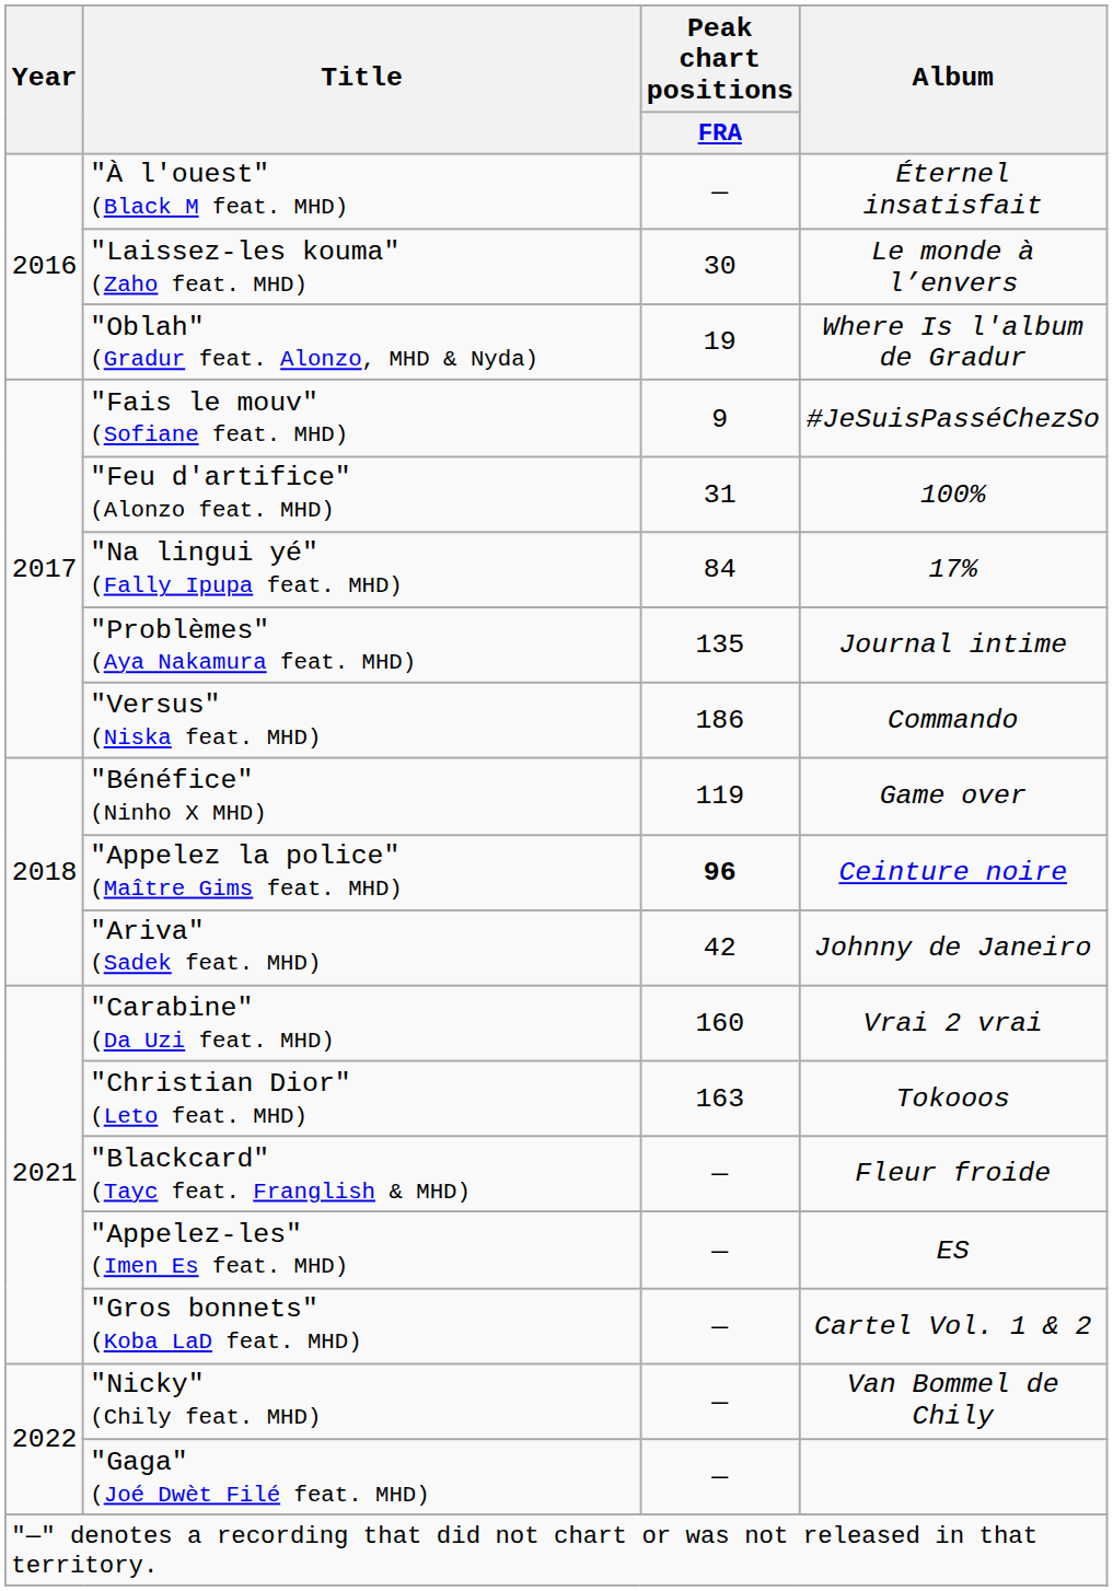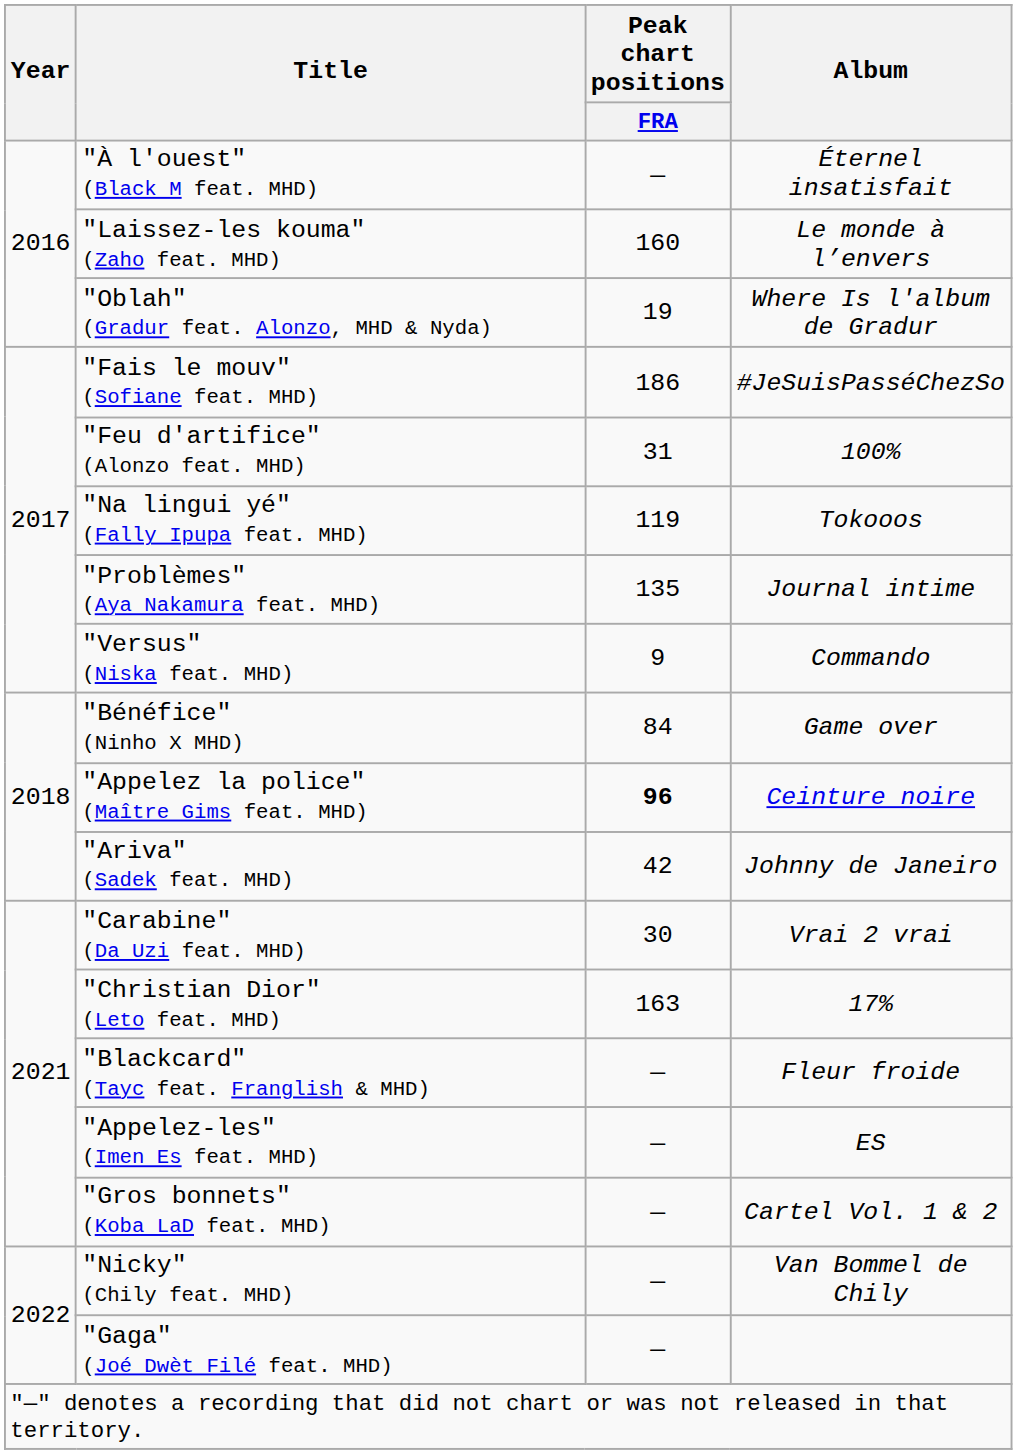 <table class="wikitable">
 <tr>
 <th align="center" rowspan="2" width="10">Year</th>
 <th align="center" rowspan="2" width="260">Title</th>
 <th align="center" width="20">Peak chart positions</th>
 <th align="center" rowspan="2" width="100">Album</th>
 </tr>
 <tr>
 <th scope="col" style="width:3em;font-size:90%;"><a href='#'>FRA</a><br></th>
 </tr>
 <tr>
 <td style="text-align:center;" rowspan=3>2016</td>
 <td>"À l'ouest"<br><small>(<a href='#'>Black M</a> feat. MHD)</small></td>
 <td style="text-align:center;">—</td>
 <td style="text-align:center;"><em>Éternel insatisfait</em></td>
 </tr>
 <tr>
 <td>"Laissez-les kouma"<br><small>(<a href='#'>Zaho</a> feat. MHD)</small></td>
-<td style="text-align:center;">30</td>
+<td style="text-align:center;">160</td>
 <td style="text-align:center;"><em>Le monde à l’envers</em></td>
 </tr>
 <tr>
 <td>"Oblah"<br><small>(<a href='#'>Gradur</a> feat. <a href='#'>Alonzo</a>, MHD & Nyda)</small></td>
 <td style="text-align:center;">19</td>
 <td style="text-align:center;"><em>Where Is l'album de Gradur</em></td>
 </tr>
 <tr>
 <td style="text-align:center;" rowspan=5>2017</td>
 <td>"Fais le mouv"<br><small>(<a href='#'>Sofiane</a> feat. MHD)</small></td>
-<td style="text-align:center;">9</td>
+<td style="text-align:center;">186</td>
 <td style="text-align:center;"><em>#JeSuisPasséChezSo</em></td>
 </tr>
 <tr>
 <td>"Feu d'artifice"<br><small>(Alonzo feat. MHD)</small></td>
 <td style="text-align:center;">31</td>
 <td style="text-align:center;"><em>100%</em></td>
 </tr>
 <tr>
 <td>"Na lingui yé"<br><small>(<a href='#'>Fally Ipupa</a> feat. MHD)</small></td>
-<td style="text-align:center;">84</td>
-<td style="text-align:center;"><em>17%</em></td>
+<td style="text-align:center;">119</td>
+<td style="text-align:center;"><em>Tokooos</em></td>
 </tr>
 <tr>
 <td>"Problèmes"<br><small>(<a href='#'>Aya Nakamura</a> feat. MHD)</small></td>
 <td style="text-align:center;">135</td>
 <td style="text-align:center;"><em>Journal intime</em></td>
 </tr>
 <tr>
 <td>"Versus"<br><small>(<a href='#'>Niska</a> feat. MHD)</small></td>
-<td style="text-align:center;">186</td>
+<td style="text-align:center;">9</td>
 <td style="text-align:center;"><em>Commando</em></td>
 </tr>
 <tr>
 <td style="text-align:center;" rowspan=3>2018</td>
 <td>"Bénéfice"<br><small>(Ninho X MHD)</small></td>
-<td style="text-align:center;">119</td>
+<td style="text-align:center;">84</td>
 <td style="text-align:center;"><em>Game over</em></td>
 </tr>
 <tr>
 <td>"Appelez la police"<br><small>(<a href='#'>Maître Gims</a> feat. MHD)</small></td>
 <td style="text-align:center;"><strong>96</strong></td>
 <td style="text-align:center;"><em><a href='#'>Ceinture noire</a></em></td>
 </tr>
 <tr>
 <td>"Ariva"<br><small>(<a href='#'>Sadek</a> feat. MHD)</small></td>
 <td style="text-align:center;">42</td>
 <td style="text-align:center;"><em>Johnny de Janeiro</em></td>
 </tr>
 <tr>
 <td rowspan="5" style="text-align:center;">2021</td>
 <td>"Carabine"<br><small>(<a href='#'>Da Uzi</a> feat. MHD)</small></td>
-<td style="text-align:center;">160</td>
+<td style="text-align:center;">30</td>
 <td style="text-align:center;"><em>Vrai 2 vrai</em></td>
 </tr>
 <tr>
 <td>"Christian Dior"<br><small>(<a href='#'>Leto</a> feat. MHD)</small></td>
 <td style="text-align:center;">163</td>
-<td style="text-align:center;"><em>Tokooos</em></td>
+<td style="text-align:center;"><em>17%</em></td>
 </tr>
 <tr>
 <td>"Blackcard"<br><small>(<a href='#'>Tayc</a> feat. <a href='#'>Franglish</a> & MHD)</small></td>
 <td style="text-align:center;">—</td>
 <td style="text-align:center;"><em>Fleur froide</em></td>
 </tr>
 <tr>
 <td>"Appelez-les"<br><small>(<a href='#'>Imen Es</a> feat. MHD)</small></td>
 <td style="text-align:center;">—</td>
 <td style="text-align:center;"><em>ES</em></td>
 </tr>
 <tr>
 <td>"Gros bonnets"<br><small>(<a href='#'>Koba LaD</a> feat. MHD)</small></td>
 <td style="text-align:center;">—</td>
 <td style="text-align:center;"><em>Cartel Vol. 1 & 2</em></td>
 </tr>
 <tr>
 <td rowspan="2">2022</td>
 <td>"Nicky"<br><small>(Chily feat. MHD)</small></td>
 <td style="text-align:center;">—</td>
 <td style="text-align:center;"><em>Van Bommel de Chily</em></td>
 </tr>
 <tr>
 <td>"Gaga"<br><small>(<a href='#'>Joé Dwèt Filé</a> feat. MHD)</small></td>
 <td style="text-align:center;">—</td>
 <td></td>
 </tr>
 <tr>
 <td colspan="5" style="font-size:90%">"—" denotes a recording that did not chart or was not released in that territory.</td>
 </tr>
 </table>
